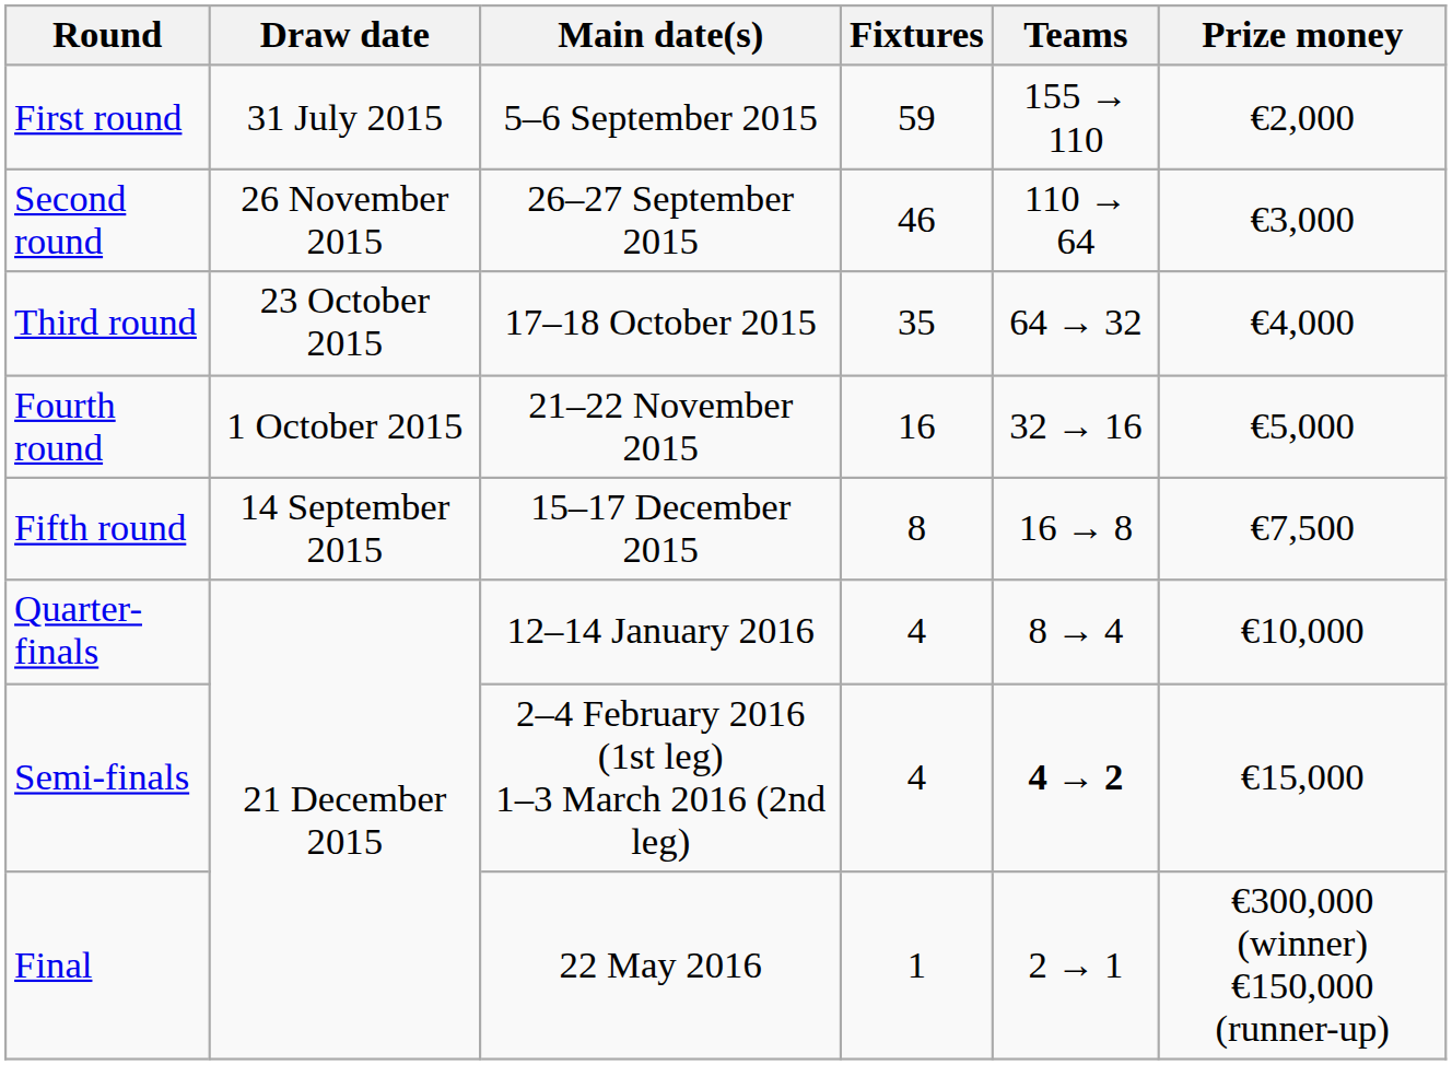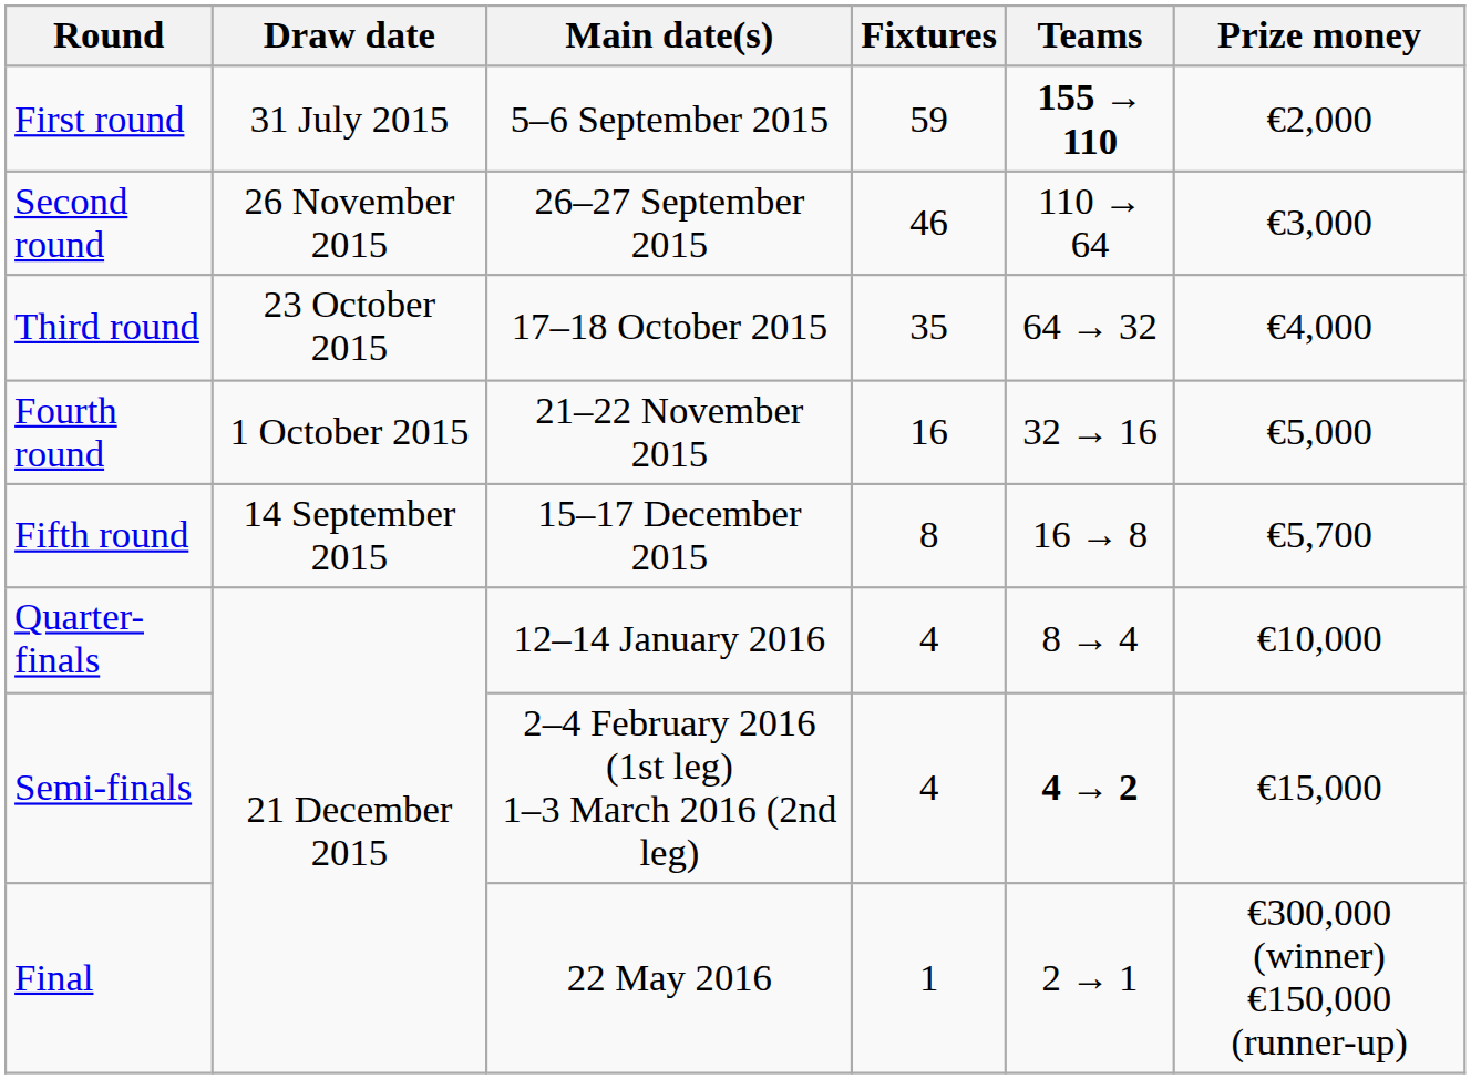 <table class="wikitable" style="text-align:center;">
 <tr>
 <th>Round</th>
 <th>Draw date</th>
 <th>Main date(s)</th>
 <th>Fixtures</th>
 <th>Teams</th>
 <th>Prize money</th>
 </tr>
 <tr>
 <td style="text-align:left;"><a href='#'>First round</a></td>
 <td>31 July 2015</td>
 <td>5–6 September 2015</td>
 <td>59</td>
-<td>155 → 110</td>
+<td><strong>155 → 110</strong></td>
 <td>€2,000</td>
 </tr>
 <tr>
 <td style="text-align:left;"><a href='#'>Second round</a></td>
 <td>26 November 2015</td>
 <td>26–27 September 2015</td>
 <td>46</td>
 <td>110 → 64</td>
 <td>€3,000</td>
 </tr>
 <tr>
 <td style="text-align:left;"><a href='#'>Third round</a></td>
 <td>23 October 2015</td>
 <td>17–18 October 2015</td>
 <td>35</td>
 <td>64 → 32</td>
 <td>€4,000</td>
 </tr>
 <tr>
 <td style="text-align:left;"><a href='#'>Fourth round</a></td>
 <td>1 October 2015</td>
 <td>21–22 November 2015</td>
 <td>16</td>
 <td>32 → 16</td>
 <td>€5,000</td>
 </tr>
 <tr>
 <td style="text-align:left;"><a href='#'>Fifth round</a></td>
 <td>14 September 2015</td>
 <td>15–17 December 2015</td>
 <td>8</td>
 <td>16 → 8</td>
-<td>€7,500</td>
+<td>€5,700</td>
 </tr>
 <tr>
 <td style="text-align:left;"><a href='#'>Quarter-finals</a></td>
 <td rowspan="3">21 December 2015</td>
 <td>12–14 January 2016</td>
 <td>4</td>
 <td>8 → 4</td>
 <td>€10,000</td>
 </tr>
 <tr>
 <td style="text-align:left;"><a href='#'>Semi-finals</a></td>
 <td>2–4 February 2016 (1st leg)<br> 1–3 March 2016 (2nd leg)</td>
 <td>4</td>
 <td><strong>4 → 2</strong></td>
 <td>€15,000</td>
 </tr>
 <tr>
 <td style="text-align:left;"><a href='#'>Final</a></td>
 <td>22 May 2016</td>
 <td>1</td>
 <td>2 → 1</td>
 <td>€300,000 (winner)<br>€150,000 (runner-up)</td>
 </tr>
 </table>
